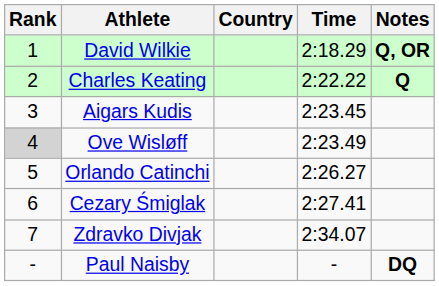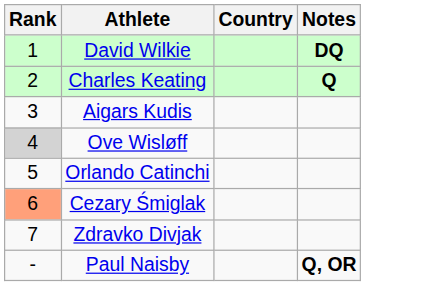 <table class="wikitable sortable" style="text-align:center">
 <tr>
 <th>Rank</th>
 <th>Athlete</th>
 <th>Country</th>
-<th>Time</th>
 <th>Notes</th>
 </tr>
 <tr bgcolor=ccffcc>
 <td>1</td>
 <td><a href='#'>David Wilkie</a></td>
 <td align=left></td>
-<td>2:18.29</td>
-<td><strong>Q, OR </strong></td>
+<td><strong>DQ </strong></td>
 </tr>
 <tr bgcolor=ccffcc>
 <td>2</td>
 <td><a href='#'>Charles Keating</a></td>
 <td align=left></td>
-<td>2:22.22</td>
 <td><strong>Q </strong></td>
 </tr>
 <tr>
 <td>3</td>
 <td><a href='#'>Aigars Kudis</a></td>
 <td align=left></td>
-<td>2:23.45</td>
 <td><strong> </strong></td>
 </tr>
 <tr>
 <td style="background: lightgrey;">4</td>
 <td><a href='#'>Ove Wisløff</a></td>
 <td align=left></td>
-<td>2:23.49</td>
 <td><strong> </strong></td>
 </tr>
 <tr>
 <td>5</td>
 <td><a href='#'>Orlando Catinchi</a></td>
 <td align=left></td>
-<td>2:26.27</td>
 <td><strong> </strong></td>
 </tr>
 <tr>
-<td>6</td>
+<td style="background: lightsalmon;">6</td>
 <td><a href='#'>Cezary Śmiglak</a></td>
 <td align=left></td>
-<td>2:27.41</td>
 <td><strong> </strong></td>
 </tr>
 <tr>
 <td>7</td>
 <td><a href='#'>Zdravko Divjak</a></td>
 <td align=left></td>
-<td>2:34.07</td>
 <td><strong> </strong></td>
 </tr>
 <tr>
 <td>-</td>
 <td><a href='#'>Paul Naisby</a></td>
 <td align=left></td>
-<td>-</td>
-<td><strong>DQ </strong></td>
+<td><strong>Q, OR </strong></td>
 </tr>
 </table>
